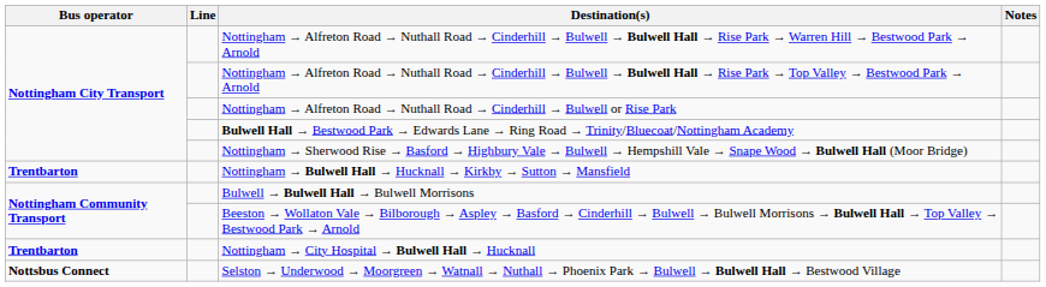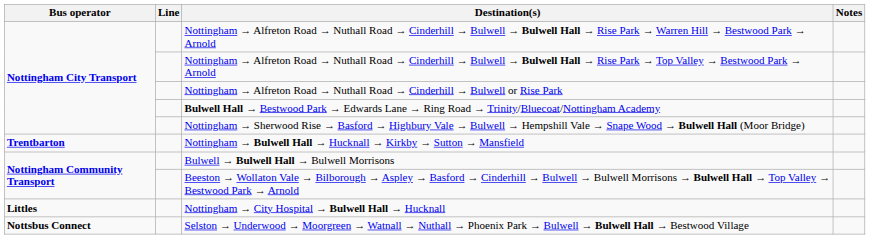 <table class="wikitable">
 <tr>
 <th>Bus operator</th>
 <th>Line</th>
 <th>Destination(s)</th>
 <th>Notes</th>
 </tr>
 <tr>
 <td rowspan="5"><strong><a href='#'>Nottingham City Transport</a></strong></td>
 <td><strong></strong></td>
 <td><a href='#'>Nottingham</a> → Alfreton Road → Nuthall Road → <a href='#'>Cinderhill</a> → <a href='#'>Bulwell</a> → <strong>Bulwell Hall</strong> → <a href='#'>Rise Park</a> → <a href='#'>Warren Hill</a> → <a href='#'>Bestwood Park</a> → <a href='#'>Arnold</a></td>
 <td></td>
 </tr>
 <tr>
 <td><strong></strong></td>
 <td><a href='#'>Nottingham</a> → Alfreton Road → Nuthall Road → <a href='#'>Cinderhill</a> → <a href='#'>Bulwell</a> → <strong>Bulwell Hall</strong> → <a href='#'>Rise Park</a> → <a href='#'>Top Valley</a> → <a href='#'>Bestwood Park</a> → <a href='#'>Arnold</a></td>
 <td></td>
 </tr>
 <tr>
 <td><strong></strong></td>
 <td><a href='#'>Nottingham</a> → Alfreton Road → Nuthall Road → <a href='#'>Cinderhill</a> → <a href='#'>Bulwell</a> or <a href='#'>Rise Park</a></td>
 <td></td>
 </tr>
 <tr>
 <td><strong></strong></td>
 <td><strong>Bulwell Hall</strong> → <a href='#'>Bestwood Park</a> → Edwards Lane → Ring Road → <a href='#'>Trinity</a>/<a href='#'>Bluecoat</a>/<a href='#'>Nottingham Academy</a></td>
 <td></td>
 </tr>
 <tr>
 <td><strong></strong></td>
 <td><a href='#'>Nottingham</a> → Sherwood Rise → <a href='#'>Basford</a> → <a href='#'>Highbury Vale</a> → <a href='#'>Bulwell</a> → Hempshill Vale → <a href='#'>Snape Wood</a> → <strong>Bulwell Hall</strong> (Moor Bridge)</td>
 <td></td>
 </tr>
 <tr>
 <td rowspan="1"><strong><a href='#'>Trentbarton</a></strong></td>
 <td><strong></strong></td>
 <td><a href='#'>Nottingham</a> → <strong>Bulwell Hall</strong> → <a href='#'>Hucknall</a> → <a href='#'>Kirkby</a> → <a href='#'>Sutton</a> → <a href='#'>Mansfield</a></td>
 <td></td>
 </tr>
 <tr>
 <td rowspan="2"><strong><a href='#'>Nottingham Community Transport</a></strong></td>
 <td><strong></strong></td>
 <td><a href='#'>Bulwell</a> → <strong>Bulwell Hall</strong> → Bulwell Morrisons</td>
 <td></td>
 </tr>
 <tr>
 <td><strong></strong></td>
 <td><a href='#'>Beeston</a> → <a href='#'>Wollaton Vale</a> → <a href='#'>Bilborough</a> → <a href='#'>Aspley</a> → <a href='#'>Basford</a> → <a href='#'>Cinderhill</a> → <a href='#'>Bulwell</a> → Bulwell Morrisons → <strong>Bulwell Hall</strong> → <a href='#'>Top Valley</a> → <a href='#'>Bestwood Park</a> → <a href='#'>Arnold</a></td>
 <td></td>
 </tr>
 <tr>
-<td rowspan="1"><strong><a href='#'>Trentbarton</a></strong></td>
+<td rowspan="1"><strong>Littles</strong></td>
 <td><strong></strong></td>
 <td><a href='#'>Nottingham</a> → <a href='#'>City Hospital</a> → <strong>Bulwell Hall</strong> → <a href='#'>Hucknall</a></td>
 <td></td>
 </tr>
 <tr>
 <td rowspan="1"><strong>Nottsbus Connect</strong></td>
 <td><strong></strong></td>
 <td><a href='#'>Selston</a> → <a href='#'>Underwood</a> → <a href='#'>Moorgreen</a> → <a href='#'>Watnall</a> → <a href='#'>Nuthall</a> → Phoenix Park → <a href='#'>Bulwell</a> → <strong>Bulwell Hall</strong> → Bestwood Village</td>
 <td></td>
 </tr>
 </table>
